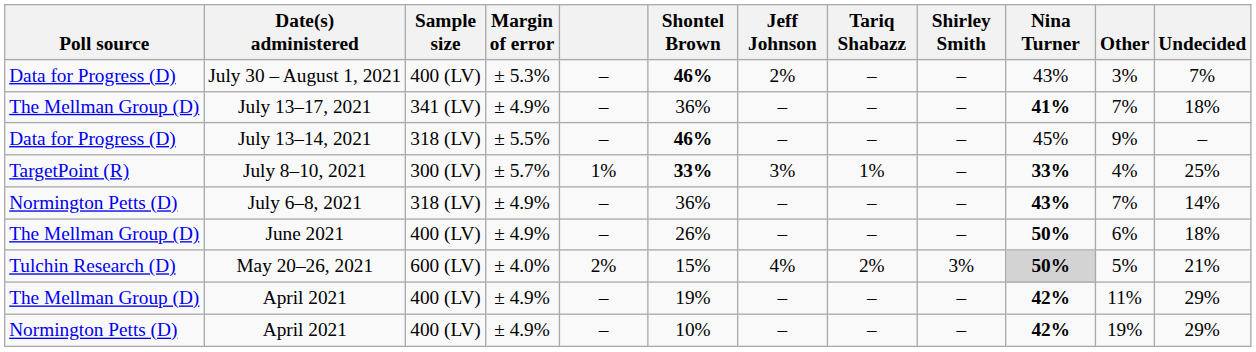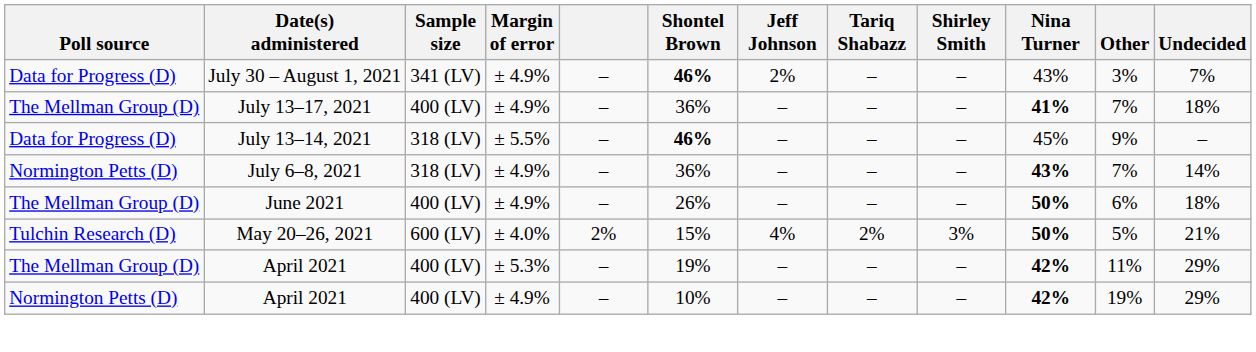 <table class="wikitable" style="font-size:90%;text-align:center;">
 <tr valign=bottom>
 <th>Poll source</th>
 <th>Date(s)<br>administered</th>
 <th>Sample<br>size</th>
 <th>Margin<br>of error</th>
 <th style="width:60px;"><br></th>
 <th style="width:60px;">Shontel<br>Brown</th>
 <th style="width:60px;">Jeff<br>Johnson</th>
 <th style="width:60px;">Tariq<br>Shabazz</th>
 <th style="width:60px;">Shirley<br>Smith</th>
 <th style="width:60px;">Nina<br>Turner</th>
 <th>Other</th>
 <th>Undecided</th>
 </tr>
 <tr>
 <td style="text-align:left;"><a href='#'>Data for Progress (D)</a></td>
 <td>July 30 – August 1, 2021</td>
-<td>400 (LV)</td>
-<td>± 5.3%</td>
+<td>341 (LV)</td>
+<td>± 4.9%</td>
 <td>–</td>
 <td><strong>46%</strong></td>
 <td>2%</td>
 <td>–</td>
 <td>–</td>
 <td>43%</td>
 <td>3%</td>
 <td>7%</td>
 </tr>
 <tr>
 <td style="text-align:left;"><a href='#'>The Mellman Group (D)</a></td>
 <td>July 13–17, 2021</td>
-<td>341 (LV)</td>
+<td>400 (LV)</td>
 <td>± 4.9%</td>
 <td>–</td>
 <td>36%</td>
 <td>–</td>
 <td>–</td>
 <td>–</td>
 <td><strong>41%</strong></td>
 <td>7%</td>
 <td>18%</td>
 </tr>
 <tr>
 <td style="text-align:left;"><a href='#'>Data for Progress (D)</a></td>
 <td>July 13–14, 2021</td>
 <td>318 (LV)</td>
 <td>± 5.5%</td>
 <td>–</td>
 <td><strong>46%</strong></td>
 <td>–</td>
 <td>–</td>
 <td>–</td>
 <td>45%</td>
 <td>9%</td>
 <td>–</td>
-</tr>
-<tr>
-<td style="text-align:left;"><a href='#'>TargetPoint (R)</a></td>
-<td>July 8–10, 2021</td>
-<td>300 (LV)</td>
-<td>± 5.7%</td>
-<td>1%</td>
-<td><strong>33%</strong></td>
-<td>3%</td>
-<td>1%</td>
-<td>–</td>
-<td><strong>33%</strong></td>
-<td>4%</td>
-<td>25%</td>
 </tr>
 <tr>
 <td style="text-align:left;"><a href='#'>Normington Petts (D)</a></td>
 <td>July 6–8, 2021</td>
 <td>318 (LV)</td>
 <td>± 4.9%</td>
 <td>–</td>
 <td>36%</td>
 <td>–</td>
 <td>–</td>
 <td>–</td>
 <td><strong>43%</strong></td>
 <td>7%</td>
 <td>14%</td>
 </tr>
 <tr>
 <td style="text-align:left;"><a href='#'>The Mellman Group (D)</a></td>
 <td>June 2021</td>
 <td>400 (LV)</td>
 <td>± 4.9%</td>
 <td>–</td>
 <td>26%</td>
 <td>–</td>
 <td>–</td>
 <td>–</td>
 <td><strong>50%</strong></td>
 <td>6%</td>
 <td>18%</td>
 </tr>
 <tr>
 <td style="text-align:left;"><a href='#'>Tulchin Research (D)</a></td>
 <td>May 20–26, 2021</td>
 <td>600 (LV)</td>
 <td>± 4.0%</td>
 <td>2%</td>
 <td>15%</td>
 <td>4%</td>
 <td>2%</td>
 <td>3%</td>
-<td style="background: lightgrey;"><strong>50%</strong></td>
+<td><strong>50%</strong></td>
 <td>5%</td>
 <td>21%</td>
 </tr>
 <tr>
 <td style="text-align:left;"><a href='#'>The Mellman Group (D)</a></td>
 <td>April 2021</td>
 <td>400 (LV)</td>
-<td>± 4.9%</td>
+<td>± 5.3%</td>
 <td>–</td>
 <td>19%</td>
 <td>–</td>
 <td>–</td>
 <td>–</td>
 <td><strong>42%</strong></td>
 <td>11%</td>
 <td>29%</td>
 </tr>
 <tr>
 <td style="text-align:left;"><a href='#'>Normington Petts (D)</a></td>
 <td>April 2021</td>
 <td>400 (LV)</td>
 <td>± 4.9%</td>
 <td>–</td>
 <td>10%</td>
 <td>–</td>
 <td>–</td>
 <td>–</td>
 <td><strong>42%</strong></td>
 <td>19%</td>
 <td>29%</td>
 </tr>
 </table>
